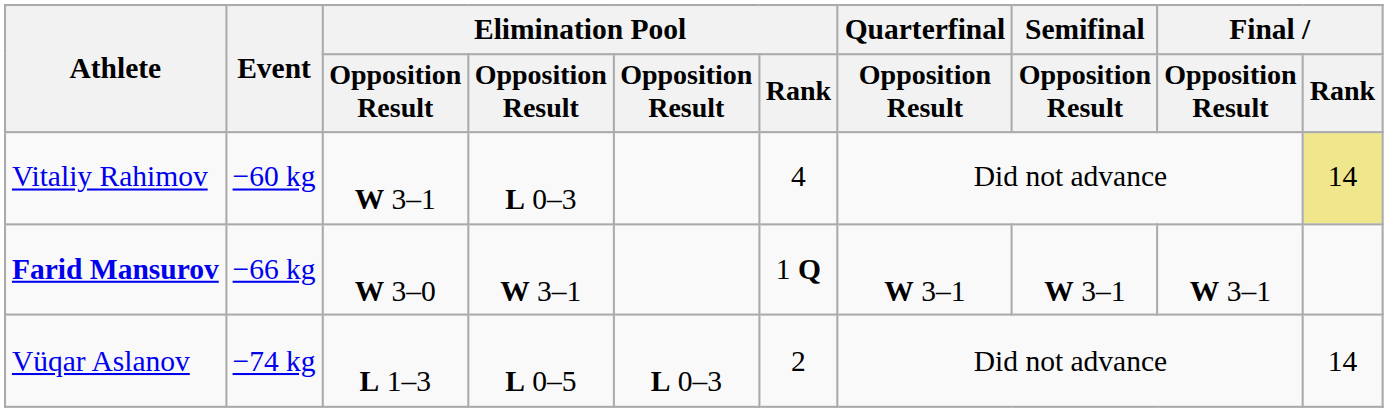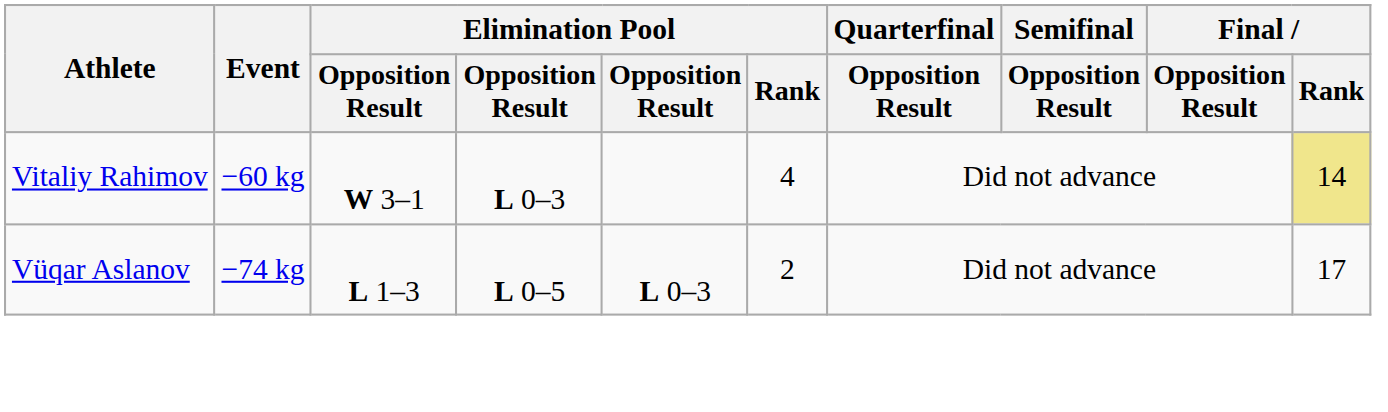 <table class="wikitable" style="font-size:90%">
 <tr>
 <th rowspan="2">Athlete</th>
 <th rowspan="2">Event</th>
 <th colspan=4>Elimination Pool</th>
 <th>Quarterfinal</th>
 <th>Semifinal</th>
 <th colspan=2>Final / </th>
 </tr>
 <tr style="font-size: 95%">
 <th>Opposition<br>Result</th>
 <th>Opposition<br>Result</th>
 <th>Opposition<br>Result</th>
 <th>Rank</th>
 <th>Opposition<br>Result</th>
 <th>Opposition<br>Result</th>
 <th>Opposition<br>Result</th>
 <th>Rank</th>
 </tr>
 <tr align=center>
 <td align=left><a href='#'>Vitaliy Rahimov</a></td>
 <td align=left><a href='#'>−60 kg</a></td>
 <td><br><strong>W</strong> 3–1 <sup></sup></td>
 <td><br><strong>L</strong> 0–3 <sup></sup></td>
 <td></td>
 <td>4</td>
 <td colspan=3>Did not advance</td>
 <td style="background: khaki;">14</td>
 </tr>
 <tr align=center>
-<td align=left><strong><a href='#'>Farid Mansurov</a></strong></td>
-<td align=left><a href='#'>−66 kg</a></td>
-<td><br><strong>W</strong> 3–0 <sup></sup></td>
-<td><br><strong>W</strong> 3–1 <sup></sup></td>
-<td></td>
-<td>1 <strong>Q</strong></td>
-<td><br><strong>W</strong> 3–1 <sup></sup></td>
-<td><br><strong>W</strong> 3–1 <sup></sup></td>
-<td><br><strong>W</strong> 3–1 <sup></sup></td>
-<td></td>
-</tr>
-<tr align=center>
 <td align=left><a href='#'>Vüqar Aslanov</a></td>
 <td align=left><a href='#'>−74 kg</a></td>
 <td><br><strong>L</strong> 1–3 <sup></sup></td>
 <td><br><strong>L</strong> 0–5 <sup></sup></td>
 <td><br><strong>L</strong> 0–3 <sup></sup></td>
 <td>2</td>
 <td colspan=3>Did not advance</td>
-<td>14</td>
+<td>17</td>
 </tr>
 </table>
